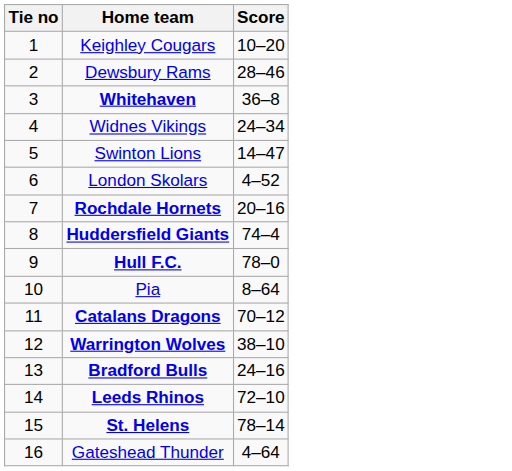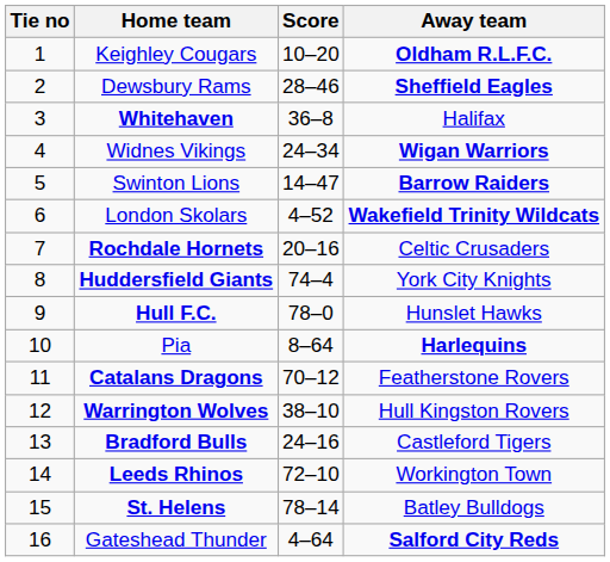 <table class="wikitable" style="text-align: center">
 <tr>
 <th>Tie no</th>
 <th>Home team</th>
 <th>Score</th>
+<th>Away team</th>
 </tr>
 <tr>
 <td>1</td>
 <td><a href='#'>Keighley Cougars</a></td>
 <td>10–20</td>
+<td><strong><a href='#'>Oldham R.L.F.C.</a></strong></td>
 </tr>
 <tr>
 <td>2</td>
 <td><a href='#'>Dewsbury Rams</a></td>
 <td>28–46</td>
+<td><strong><a href='#'>Sheffield Eagles</a></strong></td>
 </tr>
 <tr>
 <td>3</td>
 <td><strong><a href='#'>Whitehaven</a></strong></td>
 <td>36–8</td>
+<td><a href='#'>Halifax</a></td>
 </tr>
 <tr>
 <td>4</td>
 <td><a href='#'>Widnes Vikings</a></td>
 <td>24–34</td>
+<td><strong><a href='#'>Wigan Warriors</a></strong></td>
 </tr>
 <tr>
 <td>5</td>
 <td><a href='#'>Swinton Lions</a></td>
 <td>14–47</td>
+<td><strong><a href='#'>Barrow Raiders</a></strong></td>
 </tr>
 <tr>
 <td>6</td>
 <td><a href='#'>London Skolars</a></td>
 <td>4–52</td>
+<td><strong><a href='#'>Wakefield Trinity Wildcats</a></strong></td>
 </tr>
 <tr>
 <td>7</td>
 <td><strong><a href='#'>Rochdale Hornets</a></strong></td>
 <td>20–16</td>
+<td><a href='#'>Celtic Crusaders</a></td>
 </tr>
 <tr>
 <td>8</td>
 <td><strong><a href='#'>Huddersfield Giants</a></strong></td>
 <td>74–4</td>
+<td><a href='#'>York City Knights</a></td>
 </tr>
 <tr>
 <td>9</td>
 <td><strong><a href='#'>Hull F.C.</a></strong></td>
 <td>78–0</td>
+<td><a href='#'>Hunslet Hawks</a></td>
 </tr>
 <tr>
 <td>10</td>
 <td><a href='#'>Pia</a></td>
 <td>8–64</td>
+<td><strong><a href='#'>Harlequins</a></strong></td>
 </tr>
 <tr>
 <td>11</td>
 <td><strong><a href='#'>Catalans Dragons</a></strong></td>
 <td>70–12</td>
+<td><a href='#'>Featherstone Rovers</a></td>
 </tr>
 <tr>
 <td>12</td>
 <td><strong><a href='#'>Warrington Wolves</a></strong></td>
 <td>38–10</td>
+<td><a href='#'>Hull Kingston Rovers</a></td>
 </tr>
 <tr>
 <td>13</td>
 <td><strong><a href='#'>Bradford Bulls</a></strong></td>
 <td>24–16</td>
+<td><a href='#'>Castleford Tigers</a></td>
 </tr>
 <tr>
 <td>14</td>
 <td><strong><a href='#'>Leeds Rhinos</a></strong></td>
 <td>72–10</td>
+<td><a href='#'>Workington Town</a></td>
 </tr>
 <tr>
 <td>15</td>
 <td><strong><a href='#'>St. Helens</a></strong></td>
 <td>78–14</td>
+<td><a href='#'>Batley Bulldogs</a></td>
 </tr>
 <tr>
 <td>16</td>
 <td><a href='#'>Gateshead Thunder</a></td>
 <td>4–64</td>
+<td><strong><a href='#'>Salford City Reds</a></strong></td>
 </tr>
 </table>
